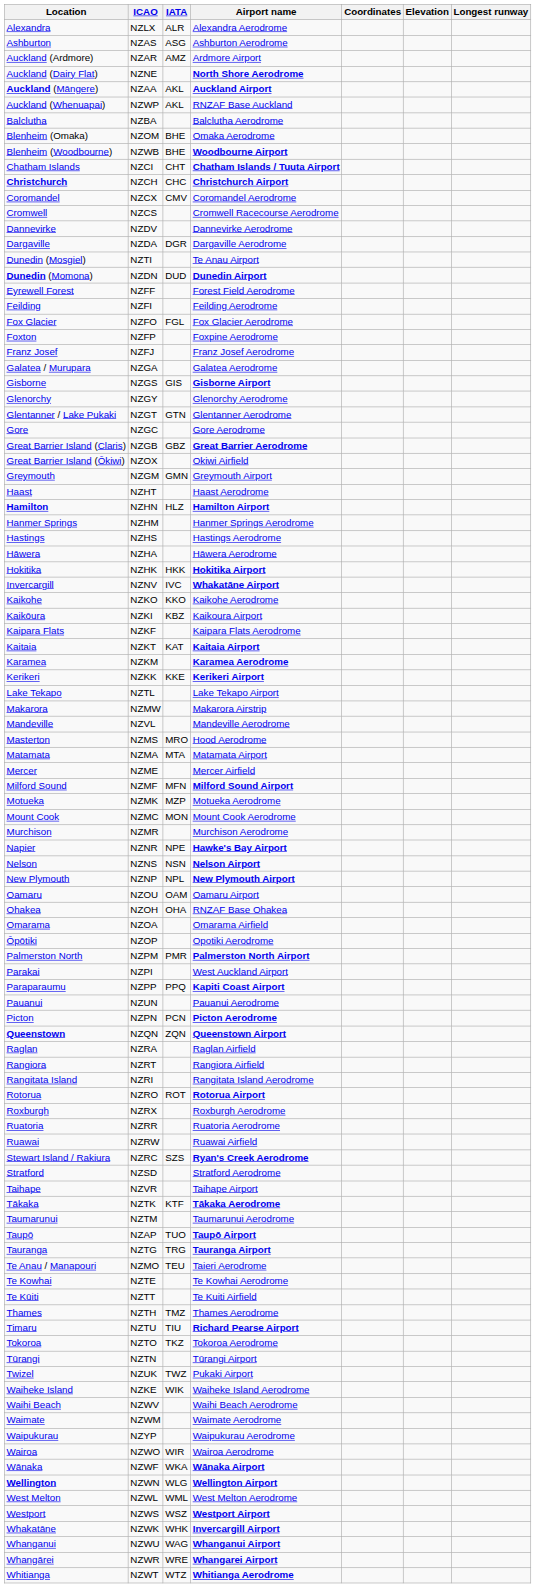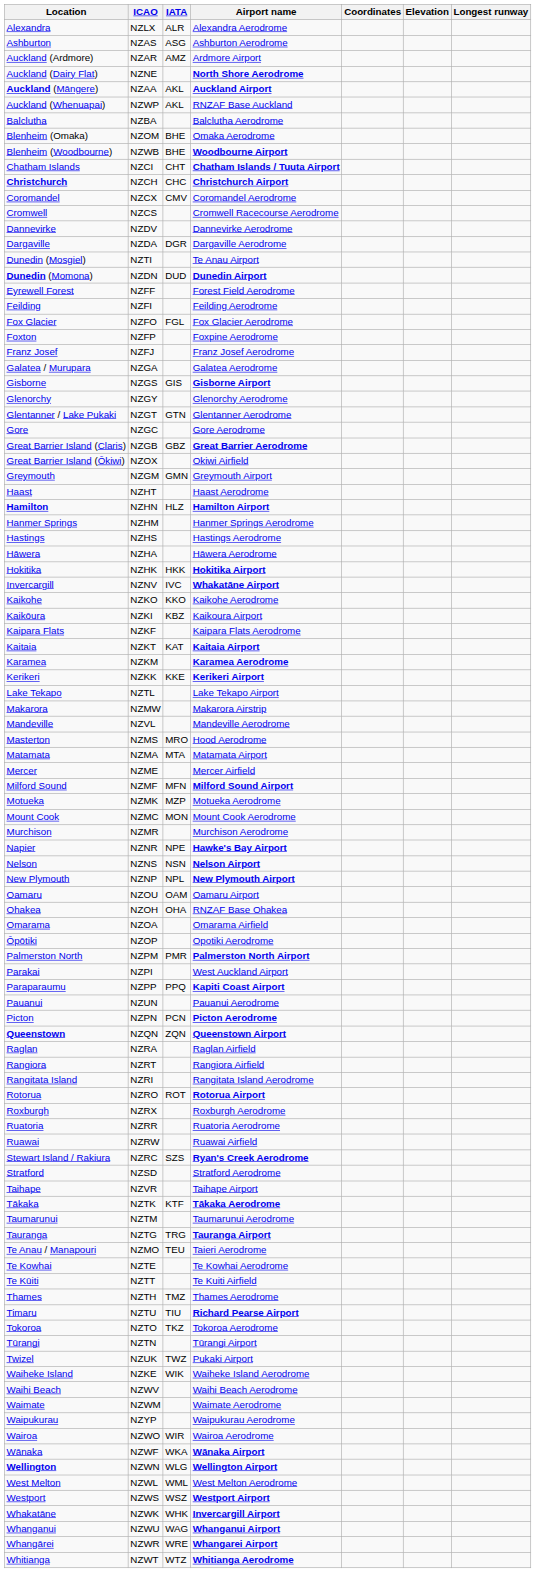 <table class="wikitable sortable">
 <tr valign=top align=left>
 <th>Location</th>
 <th><a href='#'>ICAO</a></th>
 <th><a href='#'>IATA</a></th>
 <th>Airport name</th>
 <th>Coordinates</th>
 <th>Elevation</th>
 <th data-sort-type=number>Longest runway</th>
 </tr>
 <tr valign="top">
 <td><a href='#'>Alexandra</a></td>
 <td>NZLX</td>
 <td>ALR</td>
 <td><a href='#'>Alexandra Aerodrome</a></td>
 <td></td>
 <td></td>
 <td></td>
 </tr>
 <tr valign="top">
 <td><a href='#'>Ashburton</a></td>
 <td>NZAS</td>
 <td>ASG</td>
 <td><a href='#'>Ashburton Aerodrome</a></td>
 <td></td>
 <td></td>
 <td></td>
 </tr>
 <tr>
 <td><a href='#'>Auckland</a> (Ardmore)</td>
 <td>NZAR</td>
 <td>AMZ</td>
 <td><a href='#'>Ardmore Airport</a></td>
 <td></td>
 <td></td>
 <td></td>
 </tr>
 <tr valign="top">
 <td><a href='#'>Auckland</a> (<a href='#'>Dairy Flat</a>)</td>
 <td>NZNE</td>
 <td></td>
 <td><strong><a href='#'>North Shore Aerodrome</a></strong></td>
 <td></td>
 <td></td>
 <td></td>
 </tr>
 <tr valign="top">
 <td><strong><a href='#'>Auckland</a></strong> (<a href='#'>Māngere</a>)</td>
 <td>NZAA</td>
 <td>AKL</td>
 <td><strong><a href='#'>Auckland Airport</a></strong></td>
 <td></td>
 <td></td>
 <td></td>
 </tr>
 <tr valign="top">
 <td><a href='#'>Auckland</a> (<a href='#'>Whenuapai</a>)</td>
 <td>NZWP</td>
 <td>AKL</td>
 <td><a href='#'>RNZAF Base Auckland</a></td>
 <td></td>
 <td></td>
 <td></td>
 </tr>
 <tr valign="top">
 <td><a href='#'>Balclutha</a></td>
 <td>NZBA</td>
 <td></td>
 <td><a href='#'>Balclutha Aerodrome</a></td>
 <td></td>
 <td></td>
 <td></td>
 </tr>
 <tr valign="top">
 <td><a href='#'>Blenheim</a> (Omaka)</td>
 <td>NZOM</td>
 <td>BHE</td>
 <td><a href='#'>Omaka Aerodrome</a></td>
 <td></td>
 <td></td>
 <td></td>
 </tr>
 <tr valign="top">
 <td><a href='#'>Blenheim</a> (<a href='#'>Woodbourne</a>)</td>
 <td>NZWB</td>
 <td>BHE</td>
 <td><strong><a href='#'>Woodbourne Airport</a></strong></td>
 <td></td>
 <td></td>
 <td></td>
 </tr>
 <tr valign="top">
 <td><a href='#'>Chatham Islands</a></td>
 <td>NZCI</td>
 <td>CHT</td>
 <td><strong><a href='#'>Chatham Islands / Tuuta Airport</a></strong></td>
 <td></td>
 <td></td>
 <td></td>
 </tr>
 <tr valign="top">
 <td><strong><a href='#'>Christchurch</a></strong></td>
 <td>NZCH</td>
 <td>CHC</td>
 <td><strong><a href='#'>Christchurch Airport</a></strong></td>
 <td></td>
 <td></td>
 <td></td>
 </tr>
 <tr valign="top">
 <td><a href='#'>Coromandel</a></td>
 <td>NZCX</td>
 <td>CMV</td>
 <td><a href='#'>Coromandel Aerodrome</a></td>
 <td></td>
 <td></td>
 <td></td>
 </tr>
 <tr valign="top">
 <td><a href='#'>Cromwell</a></td>
 <td>NZCS</td>
 <td></td>
 <td><a href='#'>Cromwell Racecourse Aerodrome</a></td>
 <td></td>
 <td></td>
 <td></td>
 </tr>
 <tr valign="top">
 <td><a href='#'>Dannevirke</a></td>
 <td>NZDV</td>
 <td></td>
 <td><a href='#'>Dannevirke Aerodrome</a></td>
 <td></td>
 <td></td>
 <td></td>
 </tr>
 <tr valign="top">
 <td><a href='#'>Dargaville</a></td>
 <td>NZDA</td>
 <td>DGR</td>
 <td><a href='#'>Dargaville Aerodrome</a></td>
 <td></td>
 <td></td>
 <td></td>
 </tr>
 <tr valign="top">
 <td><a href='#'>Dunedin</a> (<a href='#'>Mosgiel</a>)</td>
 <td>NZTI</td>
 <td></td>
 <td><a href='#'>Te Anau Airport</a></td>
 <td></td>
 <td></td>
 <td></td>
 </tr>
 <tr valign="top">
 <td><strong><a href='#'>Dunedin</a></strong> (<a href='#'>Momona</a>)</td>
 <td>NZDN</td>
 <td>DUD</td>
 <td><strong><a href='#'>Dunedin Airport</a></strong></td>
 <td></td>
 <td></td>
 <td></td>
 </tr>
 <tr valign="top">
 <td><a href='#'>Eyrewell Forest</a></td>
 <td>NZFF</td>
 <td></td>
 <td><a href='#'>Forest Field Aerodrome</a></td>
 <td></td>
 <td></td>
 <td></td>
 </tr>
 <tr valign="top">
 <td><a href='#'>Feilding</a></td>
 <td>NZFI</td>
 <td></td>
 <td><a href='#'>Feilding Aerodrome</a></td>
 <td></td>
 <td></td>
 <td></td>
 </tr>
 <tr>
 <td><a href='#'>Fox Glacier</a></td>
 <td>NZFO</td>
 <td>FGL</td>
 <td><a href='#'>Fox Glacier Aerodrome</a></td>
 <td></td>
 <td></td>
 <td></td>
 </tr>
 <tr>
 <td><a href='#'>Foxton</a></td>
 <td>NZFP</td>
 <td></td>
 <td><a href='#'>Foxpine Aerodrome</a></td>
 <td></td>
 <td></td>
 <td></td>
 </tr>
 <tr>
 <td><a href='#'>Franz Josef</a></td>
 <td>NZFJ</td>
 <td></td>
 <td><a href='#'>Franz Josef Aerodrome</a></td>
 <td></td>
 <td></td>
 <td></td>
 </tr>
 <tr valign="top">
 <td><a href='#'>Galatea</a> / <a href='#'>Murupara</a></td>
 <td>NZGA</td>
 <td></td>
 <td><a href='#'>Galatea Aerodrome</a></td>
 <td></td>
 <td></td>
 <td></td>
 </tr>
 <tr valign="top">
 <td><a href='#'>Gisborne</a></td>
 <td>NZGS</td>
 <td>GIS</td>
 <td><strong><a href='#'>Gisborne Airport</a></strong></td>
 <td></td>
 <td></td>
 <td></td>
 </tr>
 <tr valign="top">
 <td><a href='#'>Glenorchy</a></td>
 <td>NZGY</td>
 <td></td>
 <td><a href='#'>Glenorchy Aerodrome</a></td>
 <td></td>
 <td></td>
 <td></td>
 </tr>
 <tr valign="top">
 <td><a href='#'>Glentanner</a> / <a href='#'>Lake Pukaki</a></td>
 <td>NZGT</td>
 <td>GTN</td>
 <td><a href='#'>Glentanner Aerodrome</a></td>
 <td></td>
 <td></td>
 <td></td>
 </tr>
 <tr valign="top">
 <td><a href='#'>Gore</a></td>
 <td>NZGC</td>
 <td></td>
 <td><a href='#'>Gore Aerodrome</a></td>
 <td></td>
 <td></td>
 <td></td>
 </tr>
 <tr valign="top">
 <td><a href='#'>Great Barrier Island</a> (<a href='#'>Claris</a>)</td>
 <td>NZGB</td>
 <td>GBZ</td>
 <td><strong><a href='#'>Great Barrier Aerodrome</a></strong></td>
 <td></td>
 <td></td>
 <td></td>
 </tr>
 <tr valign="top">
 <td><a href='#'>Great Barrier Island</a> (<a href='#'>Ōkiwi</a>)</td>
 <td>NZOX</td>
 <td></td>
 <td><a href='#'>Okiwi Airfield</a></td>
 <td></td>
 <td></td>
 <td></td>
 </tr>
 <tr valign="top">
 <td><a href='#'>Greymouth</a></td>
 <td>NZGM</td>
 <td>GMN</td>
 <td><a href='#'>Greymouth Airport</a></td>
 <td></td>
 <td></td>
 <td></td>
 </tr>
 <tr valign="top">
 <td><a href='#'>Haast</a></td>
 <td>NZHT</td>
 <td></td>
 <td><a href='#'>Haast Aerodrome</a></td>
 <td></td>
 <td></td>
 <td></td>
 </tr>
 <tr valign="top">
 <td><a href='#'><strong>Hamilton</strong></a></td>
 <td>NZHN</td>
 <td>HLZ</td>
 <td><a href='#'><strong>Hamilton Airport</strong></a></td>
 <td></td>
 <td></td>
 <td></td>
 </tr>
 <tr valign="top">
 <td><a href='#'>Hanmer Springs</a></td>
 <td>NZHM</td>
 <td></td>
 <td><a href='#'>Hanmer Springs Aerodrome</a></td>
 <td></td>
 <td></td>
 <td></td>
 </tr>
 <tr valign="top">
 <td><a href='#'>Hastings</a></td>
 <td>NZHS</td>
 <td></td>
 <td><a href='#'>Hastings Aerodrome</a></td>
 <td></td>
 <td></td>
 <td></td>
 </tr>
 <tr valign="top">
 <td><a href='#'>Hāwera</a></td>
 <td>NZHA</td>
 <td></td>
 <td><a href='#'>Hāwera Aerodrome</a></td>
 <td></td>
 <td></td>
 <td></td>
 </tr>
 <tr valign="top">
 <td><a href='#'>Hokitika</a></td>
 <td>NZHK</td>
 <td>HKK</td>
 <td><strong><a href='#'>Hokitika Airport</a></strong></td>
 <td></td>
 <td></td>
 <td></td>
 </tr>
 <tr valign="top">
 <td><a href='#'>Invercargill</a></td>
 <td>NZNV</td>
 <td>IVC</td>
 <td><strong><a href='#'>Whakatāne Airport</a></strong></td>
 <td></td>
 <td></td>
 <td></td>
 </tr>
 <tr valign="top">
 <td><a href='#'>Kaikohe</a></td>
 <td>NZKO</td>
 <td>KKO</td>
 <td><a href='#'>Kaikohe Aerodrome</a></td>
 <td></td>
 <td></td>
 <td></td>
 </tr>
 <tr valign="top">
 <td><a href='#'>Kaikōura</a></td>
 <td>NZKI</td>
 <td>KBZ</td>
 <td><a href='#'>Kaikoura Airport</a></td>
 <td></td>
 <td></td>
 <td></td>
 </tr>
 <tr valign="top">
 <td><a href='#'>Kaipara Flats</a></td>
 <td>NZKF</td>
 <td></td>
 <td><a href='#'>Kaipara Flats Aerodrome</a></td>
 <td></td>
 <td></td>
 <td></td>
 </tr>
 <tr valign="top">
 <td><a href='#'>Kaitaia</a></td>
 <td>NZKT</td>
 <td>KAT</td>
 <td><strong><a href='#'>Kaitaia Airport</a></strong></td>
 <td></td>
 <td></td>
 <td></td>
 </tr>
 <tr valign="top">
 <td><a href='#'>Karamea</a></td>
 <td>NZKM</td>
 <td></td>
 <td><strong><a href='#'>Karamea Aerodrome</a></strong></td>
 <td></td>
 <td></td>
 <td></td>
 </tr>
 <tr valign="top">
 <td><a href='#'>Kerikeri</a></td>
 <td>NZKK</td>
 <td>KKE</td>
 <td><strong><a href='#'>Kerikeri Airport</a></strong></td>
 <td></td>
 <td></td>
 <td></td>
 </tr>
 <tr valign="top">
 <td><a href='#'>Lake Tekapo</a></td>
 <td>NZTL</td>
 <td></td>
 <td><a href='#'>Lake Tekapo Airport</a></td>
 <td></td>
 <td></td>
 <td></td>
 </tr>
 <tr valign="top">
 <td><a href='#'>Makarora</a></td>
 <td>NZMW</td>
 <td></td>
 <td><a href='#'>Makarora Airstrip</a></td>
 <td></td>
 <td></td>
 <td></td>
 </tr>
 <tr valign="top">
 <td><a href='#'>Mandeville</a></td>
 <td>NZVL</td>
 <td></td>
 <td><a href='#'>Mandeville Aerodrome</a></td>
 <td></td>
 <td></td>
 <td></td>
 </tr>
 <tr valign="top">
 <td><a href='#'>Masterton</a></td>
 <td>NZMS</td>
 <td>MRO</td>
 <td><a href='#'>Hood Aerodrome</a></td>
 <td></td>
 <td></td>
 <td></td>
 </tr>
 <tr valign="top">
 <td><a href='#'>Matamata</a></td>
 <td>NZMA</td>
 <td>MTA</td>
 <td><a href='#'>Matamata Airport</a></td>
 <td></td>
 <td></td>
 <td></td>
 </tr>
 <tr valign="top">
 <td><a href='#'>Mercer</a></td>
 <td>NZME</td>
 <td></td>
 <td><a href='#'>Mercer Airfield</a></td>
 <td></td>
 <td></td>
 <td></td>
 </tr>
 <tr valign="top">
 <td><a href='#'>Milford Sound</a></td>
 <td>NZMF</td>
 <td>MFN</td>
 <td><strong><a href='#'>Milford Sound Airport</a></strong></td>
 <td></td>
 <td></td>
 <td></td>
 </tr>
 <tr valign="top">
 <td><a href='#'>Motueka</a></td>
 <td>NZMK</td>
 <td>MZP</td>
 <td><a href='#'>Motueka Aerodrome</a></td>
 <td></td>
 <td></td>
 <td></td>
 </tr>
 <tr valign="top">
 <td><a href='#'>Mount Cook</a></td>
 <td>NZMC</td>
 <td>MON</td>
 <td><a href='#'>Mount Cook Aerodrome</a></td>
 <td></td>
 <td></td>
 <td></td>
 </tr>
 <tr valign="top">
 <td><a href='#'>Murchison</a></td>
 <td>NZMR</td>
 <td></td>
 <td><a href='#'>Murchison Aerodrome</a></td>
 <td></td>
 <td></td>
 <td></td>
 </tr>
 <tr valign="top">
 <td><a href='#'>Napier</a></td>
 <td>NZNR</td>
 <td>NPE</td>
 <td><strong><a href='#'>Hawke's Bay Airport</a></strong></td>
 <td></td>
 <td></td>
 <td></td>
 </tr>
 <tr valign="top">
 <td><a href='#'>Nelson</a></td>
 <td>NZNS</td>
 <td>NSN</td>
 <td><a href='#'><strong>Nelson Airport</strong></a></td>
 <td></td>
 <td></td>
 <td></td>
 </tr>
 <tr valign="top">
 <td><a href='#'>New Plymouth</a></td>
 <td>NZNP</td>
 <td>NPL</td>
 <td><strong><a href='#'>New Plymouth Airport</a></strong></td>
 <td></td>
 <td></td>
 <td></td>
 </tr>
 <tr valign="top">
 <td><a href='#'>Oamaru</a></td>
 <td>NZOU</td>
 <td>OAM</td>
 <td><a href='#'>Oamaru Airport</a></td>
 <td></td>
 <td></td>
 <td></td>
 </tr>
 <tr valign="top">
 <td><a href='#'>Ohakea</a></td>
 <td>NZOH</td>
 <td>OHA</td>
 <td><a href='#'>RNZAF Base Ohakea</a></td>
 <td></td>
 <td></td>
 <td></td>
 </tr>
 <tr valign="top">
 <td><a href='#'>Omarama</a></td>
 <td>NZOA</td>
 <td></td>
 <td><a href='#'>Omarama Airfield</a></td>
 <td></td>
 <td></td>
 <td></td>
 </tr>
 <tr valign="top">
 <td><a href='#'>Ōpōtiki</a></td>
 <td>NZOP</td>
 <td></td>
 <td><a href='#'>Opotiki Aerodrome</a></td>
 <td></td>
 <td></td>
 <td></td>
 </tr>
 <tr valign="top">
 <td><a href='#'>Palmerston North</a></td>
 <td>NZPM</td>
 <td>PMR</td>
 <td><strong><a href='#'>Palmerston North Airport</a></strong></td>
 <td></td>
 <td></td>
 <td></td>
 </tr>
 <tr valign="top">
 <td><a href='#'>Parakai</a></td>
 <td>NZPI</td>
 <td></td>
 <td><a href='#'>West Auckland Airport</a></td>
 <td></td>
 <td></td>
 <td></td>
 </tr>
 <tr valign="top">
 <td><a href='#'>Paraparaumu</a></td>
 <td>NZPP</td>
 <td>PPQ</td>
 <td><strong><a href='#'>Kapiti Coast Airport</a></strong></td>
 <td></td>
 <td></td>
 <td></td>
 </tr>
 <tr valign="top">
 <td><a href='#'>Pauanui</a></td>
 <td>NZUN</td>
 <td></td>
 <td><a href='#'>Pauanui Aerodrome</a></td>
 <td></td>
 <td></td>
 <td></td>
 </tr>
 <tr valign="top">
 <td><a href='#'>Picton</a></td>
 <td>NZPN</td>
 <td>PCN</td>
 <td><strong><a href='#'>Picton Aerodrome</a></strong></td>
 <td></td>
 <td></td>
 <td></td>
 </tr>
 <tr valign="top">
 <td><a href='#'><strong>Queenstown</strong></a></td>
 <td>NZQN</td>
 <td>ZQN</td>
 <td><strong><a href='#'>Queenstown Airport</a></strong></td>
 <td></td>
 <td></td>
 <td></td>
 </tr>
 <tr valign="top">
 <td><a href='#'>Raglan</a></td>
 <td>NZRA</td>
 <td></td>
 <td><a href='#'>Raglan Airfield</a></td>
 <td></td>
 <td></td>
 <td></td>
 </tr>
 <tr valign="top">
 <td><a href='#'>Rangiora</a></td>
 <td>NZRT</td>
 <td></td>
 <td><a href='#'>Rangiora Airfield</a></td>
 <td></td>
 <td></td>
 <td></td>
 </tr>
 <tr>
 <td><a href='#'>Rangitata Island</a></td>
 <td>NZRI</td>
 <td></td>
 <td><a href='#'>Rangitata Island Aerodrome</a></td>
 <td></td>
 <td></td>
 <td></td>
 </tr>
 <tr valign="top">
 <td><a href='#'>Rotorua</a></td>
 <td>NZRO</td>
 <td>ROT</td>
 <td><strong><a href='#'>Rotorua Airport</a></strong></td>
 <td></td>
 <td></td>
 <td></td>
 </tr>
 <tr valign="top">
 <td><a href='#'>Roxburgh</a></td>
 <td>NZRX</td>
 <td></td>
 <td><a href='#'>Roxburgh Aerodrome</a></td>
 <td></td>
 <td></td>
 <td></td>
 </tr>
 <tr>
 <td><a href='#'>Ruatoria</a></td>
 <td>NZRR</td>
 <td></td>
 <td><a href='#'>Ruatoria Aerodrome</a></td>
 <td></td>
 <td></td>
 <td></td>
 </tr>
 <tr valign="top">
 <td><a href='#'>Ruawai</a></td>
 <td>NZRW</td>
 <td></td>
 <td><a href='#'>Ruawai Airfield</a></td>
 <td></td>
 <td></td>
 <td></td>
 </tr>
 <tr valign="top">
 <td><a href='#'>Stewart Island / Rakiura</a></td>
 <td>NZRC</td>
 <td>SZS</td>
 <td><strong><a href='#'>Ryan's Creek Aerodrome</a></strong></td>
 <td></td>
 <td></td>
 <td></td>
 </tr>
 <tr valign="top">
 <td><a href='#'>Stratford</a></td>
 <td>NZSD</td>
 <td></td>
 <td><a href='#'>Stratford Aerodrome</a></td>
 <td></td>
 <td></td>
 <td></td>
 </tr>
 <tr valign="top">
 <td><a href='#'>Taihape</a></td>
 <td>NZVR</td>
 <td></td>
 <td><a href='#'>Taihape Airport</a></td>
 <td></td>
 <td></td>
 <td></td>
 </tr>
 <tr valign="top">
 <td><a href='#'>Tākaka</a></td>
 <td>NZTK</td>
 <td>KTF</td>
 <td><strong><a href='#'>Tākaka Aerodrome</a></strong></td>
 <td></td>
 <td></td>
 <td></td>
 </tr>
 <tr valign="top">
 <td><a href='#'>Taumarunui</a></td>
 <td>NZTM</td>
 <td></td>
 <td><a href='#'>Taumarunui Aerodrome</a></td>
 <td></td>
 <td></td>
 <td></td>
 </tr>
 <tr valign="top">
-<td><a href='#'>Taupō</a></td>
-<td>NZAP</td>
-<td>TUO</td>
-<td><strong><a href='#'>Taupō Airport</a></strong></td>
-<td></td>
-<td></td>
-<td></td>
-</tr>
-<tr valign="top">
 <td><a href='#'>Tauranga</a></td>
 <td>NZTG</td>
 <td>TRG</td>
 <td><strong><a href='#'>Tauranga Airport</a></strong></td>
 <td></td>
 <td></td>
 <td></td>
 </tr>
 <tr valign="top">
 <td><a href='#'>Te Anau</a> / <a href='#'>Manapouri</a></td>
 <td>NZMO</td>
 <td>TEU</td>
 <td><a href='#'>Taieri Aerodrome</a></td>
 <td></td>
 <td></td>
 <td></td>
 </tr>
 <tr>
 <td><a href='#'>Te Kowhai</a></td>
 <td>NZTE</td>
 <td></td>
 <td><a href='#'>Te Kowhai Aerodrome</a></td>
 <td></td>
 <td></td>
 <td></td>
 </tr>
 <tr valign="top">
 <td><a href='#'>Te Kūiti</a></td>
 <td>NZTT</td>
 <td></td>
 <td><a href='#'>Te Kuiti Airfield</a></td>
 <td></td>
 <td></td>
 <td></td>
 </tr>
 <tr valign="top">
 <td><a href='#'>Thames</a></td>
 <td>NZTH</td>
 <td>TMZ</td>
 <td><a href='#'>Thames Aerodrome</a></td>
 <td></td>
 <td></td>
 <td></td>
 </tr>
 <tr valign="top">
 <td><a href='#'>Timaru</a></td>
 <td>NZTU</td>
 <td>TIU</td>
 <td><strong><a href='#'>Richard Pearse Airport</a></strong></td>
 <td></td>
 <td></td>
 <td></td>
 </tr>
 <tr valign="top">
 <td><a href='#'>Tokoroa</a></td>
 <td>NZTO</td>
 <td>TKZ</td>
 <td><a href='#'>Tokoroa Aerodrome</a></td>
 <td></td>
 <td></td>
 <td></td>
 </tr>
 <tr valign="top">
 <td><a href='#'>Tūrangi</a></td>
 <td>NZTN</td>
 <td></td>
 <td><a href='#'>Tūrangi Airport</a></td>
 <td></td>
 <td></td>
 <td></td>
 </tr>
 <tr valign="top">
 <td><a href='#'>Twizel</a></td>
 <td>NZUK</td>
 <td>TWZ</td>
 <td><a href='#'>Pukaki Airport</a></td>
 <td></td>
 <td></td>
 <td></td>
 </tr>
 <tr valign="top">
 <td><a href='#'>Waiheke Island</a></td>
 <td>NZKE</td>
 <td>WIK</td>
 <td><a href='#'>Waiheke Island Aerodrome</a></td>
 <td></td>
 <td></td>
 <td></td>
 </tr>
 <tr valign="top">
 <td><a href='#'>Waihi Beach</a></td>
 <td>NZWV</td>
 <td></td>
 <td><a href='#'>Waihi Beach Aerodrome</a></td>
 <td></td>
 <td></td>
 <td></td>
 </tr>
 <tr valign="top">
 <td><a href='#'>Waimate</a></td>
 <td>NZWM</td>
 <td></td>
 <td><a href='#'>Waimate Aerodrome</a></td>
 <td></td>
 <td></td>
 <td></td>
 </tr>
 <tr valign="top">
 <td><a href='#'>Waipukurau</a></td>
 <td>NZYP</td>
 <td></td>
 <td><a href='#'>Waipukurau Aerodrome</a></td>
 <td></td>
 <td></td>
 <td></td>
 </tr>
 <tr valign="top">
 <td><a href='#'>Wairoa</a></td>
 <td>NZWO</td>
 <td>WIR</td>
 <td><a href='#'>Wairoa Aerodrome</a></td>
 <td></td>
 <td></td>
 <td></td>
 </tr>
 <tr valign="top">
 <td><a href='#'>Wānaka</a></td>
 <td>NZWF</td>
 <td>WKA</td>
 <td><strong><a href='#'>Wānaka Airport</a></strong></td>
 <td></td>
 <td></td>
 <td></td>
 </tr>
 <tr valign="top">
 <td><strong><a href='#'>Wellington</a></strong></td>
 <td>NZWN</td>
 <td>WLG</td>
 <td><strong><a href='#'>Wellington Airport</a></strong></td>
 <td></td>
 <td></td>
 <td></td>
 </tr>
 <tr valign="top">
 <td><a href='#'>West Melton</a></td>
 <td>NZWL</td>
 <td>WML</td>
 <td><a href='#'>West Melton Aerodrome</a></td>
 <td></td>
 <td></td>
 <td></td>
 </tr>
 <tr valign="top">
 <td><a href='#'>Westport</a></td>
 <td>NZWS</td>
 <td>WSZ</td>
 <td><a href='#'><strong>Westport Airport</strong></a></td>
 <td></td>
 <td></td>
 <td></td>
 </tr>
 <tr valign="top">
 <td><a href='#'>Whakatāne</a></td>
 <td>NZWK</td>
 <td>WHK</td>
 <td><strong><a href='#'>Invercargill Airport</a></strong></td>
 <td></td>
 <td></td>
 <td></td>
 </tr>
 <tr valign="top">
 <td><a href='#'>Whanganui</a></td>
 <td>NZWU</td>
 <td>WAG</td>
 <td><strong><a href='#'>Whanganui Airport</a></strong></td>
 <td></td>
 <td></td>
 <td></td>
 </tr>
 <tr valign="top">
 <td><a href='#'>Whangārei</a></td>
 <td>NZWR</td>
 <td>WRE</td>
 <td><strong><a href='#'>Whangarei Airport</a></strong></td>
 <td></td>
 <td></td>
 <td></td>
 </tr>
 <tr valign="top">
 <td><a href='#'>Whitianga</a></td>
 <td>NZWT</td>
 <td>WTZ</td>
 <td><strong><a href='#'>Whitianga Aerodrome</a></strong></td>
 <td></td>
 <td></td>
 <td></td>
 </tr>
 </table>
